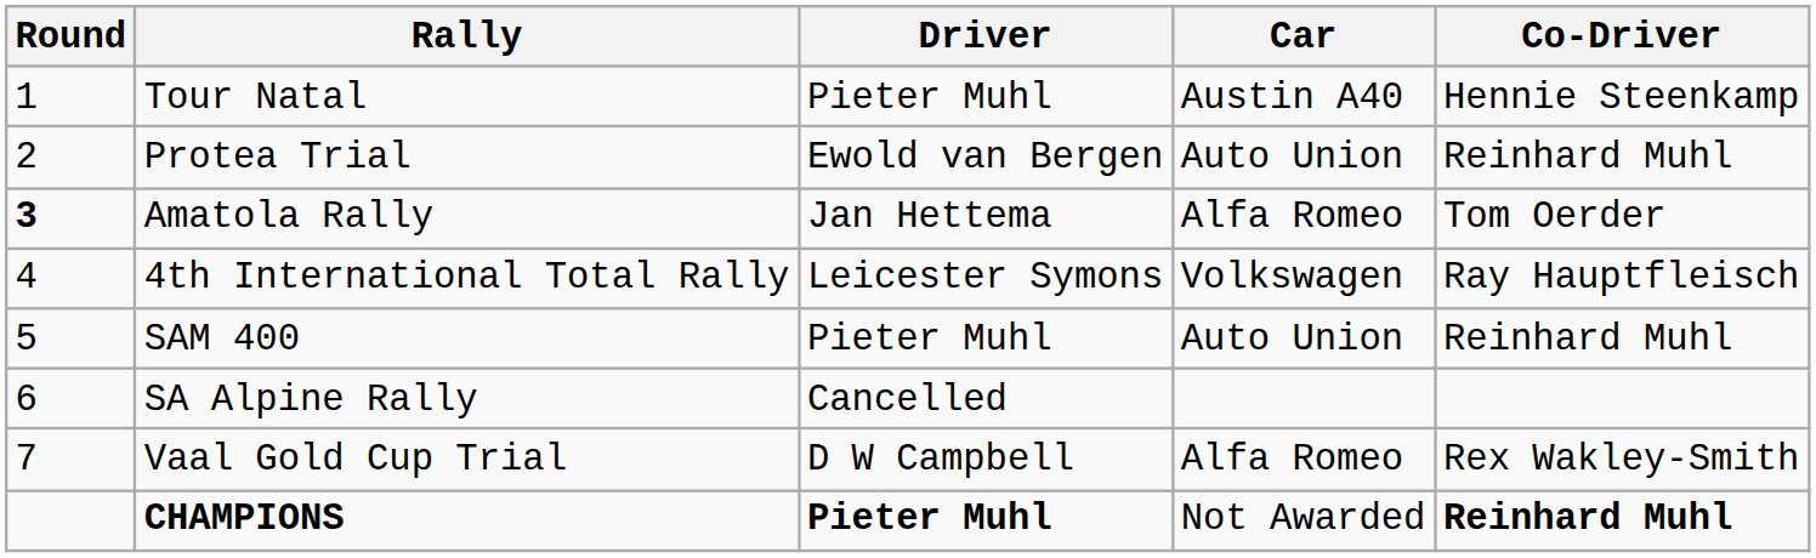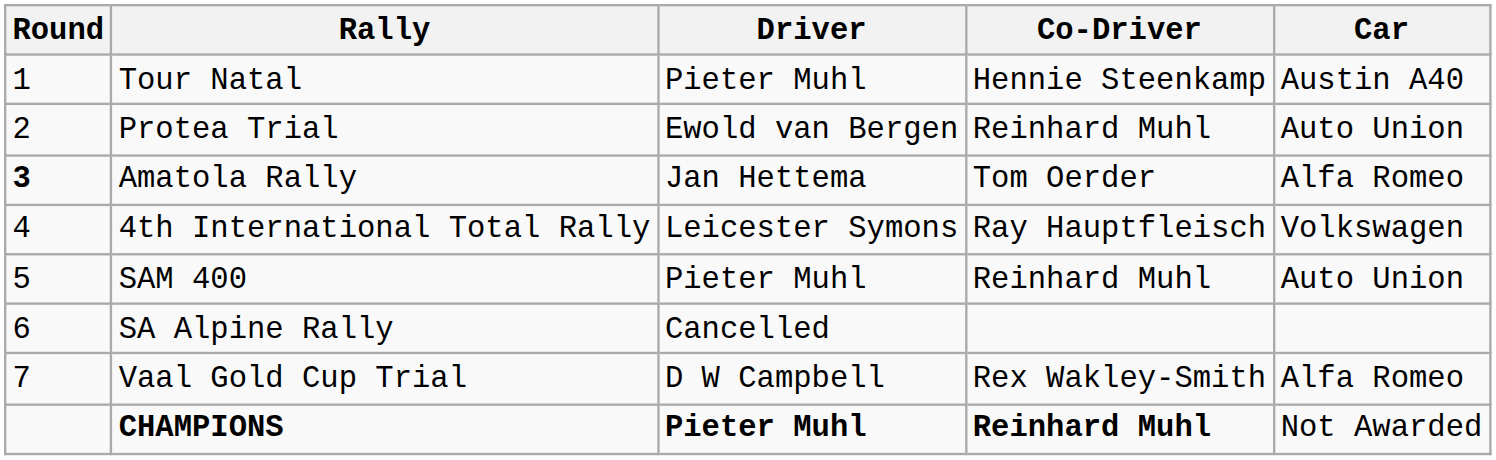 <table class="wikitable">
 <tr>
 <th>Round</th>
 <th>Rally</th>
 <th>Driver</th>
+<th>Co-Driver</th>
 <th>Car</th>
-<th>Co-Driver</th>
 </tr>
 <tr>
 <td>1</td>
 <td>Tour Natal</td>
 <td>Pieter Muhl</td>
+<td>Hennie Steenkamp</td>
 <td>Austin A40</td>
-<td>Hennie Steenkamp</td>
 </tr>
 <tr>
 <td>2</td>
 <td>Protea Trial</td>
 <td>Ewold van Bergen</td>
+<td>Reinhard Muhl</td>
 <td>Auto Union</td>
-<td>Reinhard Muhl</td>
 </tr>
 <tr>
 <td><strong>3</strong></td>
 <td>Amatola Rally</td>
 <td>Jan Hettema</td>
+<td>Tom Oerder</td>
 <td>Alfa Romeo</td>
-<td>Tom Oerder</td>
 </tr>
 <tr>
 <td>4</td>
 <td>4th International Total Rally</td>
 <td>Leicester Symons</td>
+<td>Ray Hauptfleisch</td>
 <td>Volkswagen</td>
-<td>Ray Hauptfleisch</td>
 </tr>
 <tr>
 <td>5</td>
 <td>SAM 400</td>
 <td>Pieter Muhl</td>
+<td>Reinhard Muhl</td>
 <td>Auto Union</td>
-<td>Reinhard Muhl</td>
 </tr>
 <tr>
 <td>6</td>
 <td>SA Alpine Rally</td>
 <td>Cancelled</td>
 <td></td>
 <td></td>
 </tr>
 <tr>
 <td>7</td>
 <td>Vaal Gold Cup Trial</td>
 <td>D W Campbell</td>
+<td>Rex Wakley-Smith</td>
 <td>Alfa Romeo</td>
-<td>Rex Wakley-Smith</td>
 </tr>
 <tr>
 <td></td>
 <td><strong>CHAMPIONS</strong></td>
 <td><strong>Pieter Muhl</strong></td>
+<td><strong>Reinhard Muhl</strong></td>
 <td>Not Awarded</td>
-<td><strong>Reinhard Muhl</strong></td>
 </tr>
 </table>
